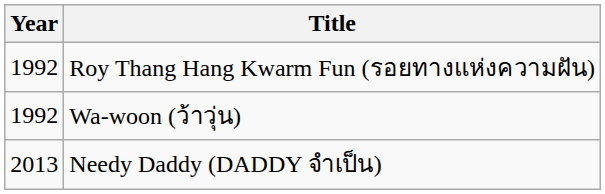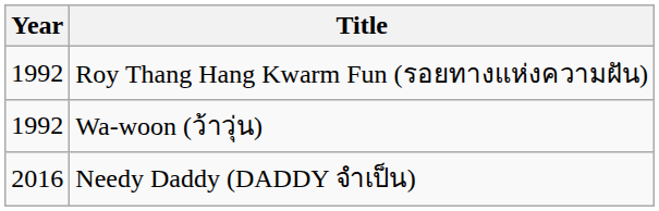 <table class="wikitable">
 <tr>
 <th>Year</th>
 <th>Title</th>
 </tr>
 <tr>
 <td>1992</td>
 <td>Roy Thang Hang Kwarm Fun (รอยทางแห่งความฝัน)</td>
 </tr>
 <tr>
 <td>1992</td>
 <td>Wa-woon (ว้าวุ่น)</td>
 </tr>
 <tr>
-<td>2013</td>
+<td>2016</td>
 <td>Needy Daddy (DADDY จำเป็น)</td>
 </tr>
 </table>
